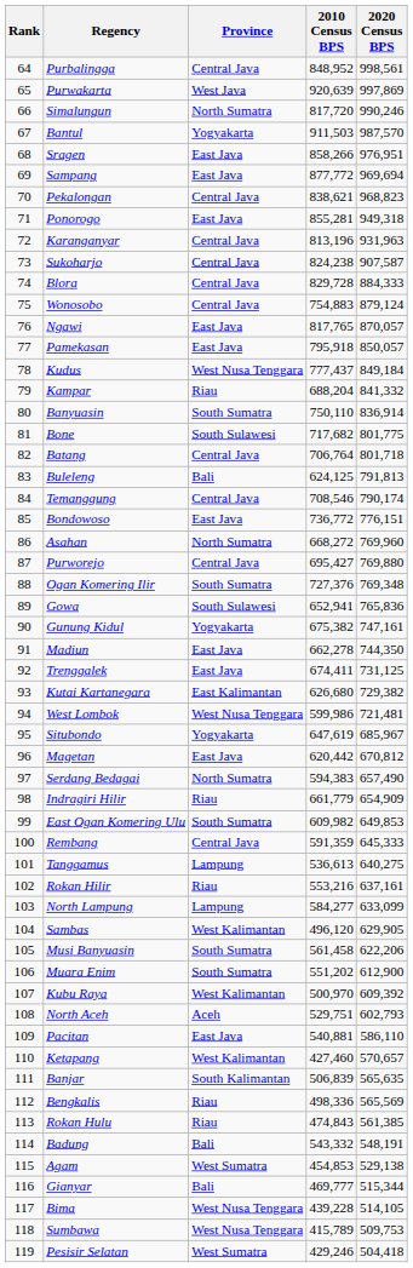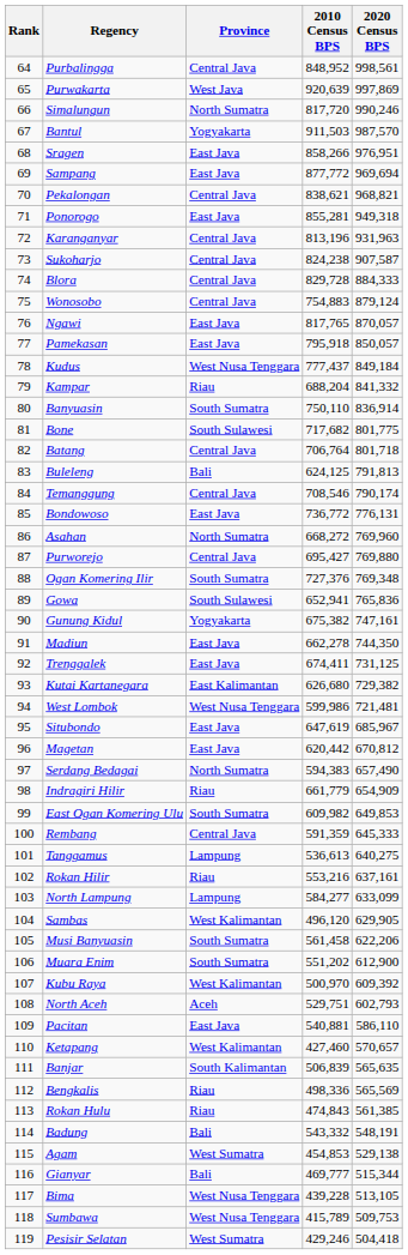 <table class="wikitable sortable">
 <tr>
 <th>Rank</th>
 <th>Regency</th>
 <th><a href='#'>Province</a></th>
 <th>2010<br>Census<br><a href='#'>BPS</a><br></th>
 <th>2020<br>Census<br><a href='#'>BPS</a><br></th>
 </tr>
 <tr>
 <td scope=row style="text-align:center;">64</td>
 <td><em><a href='#'>Purbalingga</a></em></td>
 <td><a href='#'>Central Java</a></td>
 <td align="right">848,952</td>
 <td align="right">998,561</td>
 </tr>
 <tr>
 <td scope=row style="text-align:center;">65</td>
 <td><em><a href='#'>Purwakarta</a></em></td>
 <td><a href='#'>West Java</a></td>
 <td align="right">920,639</td>
 <td align="right">997,869</td>
 </tr>
 <tr>
 <td scope=row style="text-align:center;">66</td>
 <td><em><a href='#'>Simalungun</a></em></td>
 <td><a href='#'>North Sumatra</a></td>
 <td align="right">817,720</td>
 <td align="right">990,246</td>
 </tr>
 <tr>
 <td scope=row style="text-align:center;">67</td>
 <td><em><a href='#'>Bantul</a></em></td>
 <td><a href='#'>Yogyakarta</a></td>
 <td align="right">911,503</td>
 <td align="right">987,570</td>
 </tr>
 <tr>
 <td scope=row style="text-align:center;">68</td>
 <td><em><a href='#'>Sragen</a></em></td>
 <td><a href='#'>East Java</a></td>
 <td align="right">858,266</td>
 <td align="right">976,951</td>
 </tr>
 <tr>
 <td scope=row style="text-align:center;">69</td>
 <td><em><a href='#'>Sampang</a></em></td>
 <td><a href='#'>East Java</a></td>
 <td align="right">877,772</td>
 <td align="right">969,694</td>
 </tr>
 <tr>
 <td scope=row style="text-align:center;">70</td>
 <td><em><a href='#'>Pekalongan</a></em></td>
 <td><a href='#'>Central Java</a></td>
 <td align="right">838,621</td>
-<td align="right">968,823</td>
+<td align="right">968,821</td>
 </tr>
 <tr>
 <td scope=row style="text-align:center;">71</td>
 <td><em><a href='#'>Ponorogo</a></em></td>
 <td><a href='#'>East Java</a></td>
 <td align="right">855,281</td>
 <td align="right">949,318</td>
 </tr>
 <tr>
 <td scope=row style="text-align:center;">72</td>
 <td><em><a href='#'>Karanganyar</a></em></td>
 <td><a href='#'>Central Java</a></td>
 <td align="right">813,196</td>
 <td align="right">931,963</td>
 </tr>
 <tr>
 <td scope=row style="text-align:center;">73</td>
 <td><em><a href='#'>Sukoharjo</a></em></td>
 <td><a href='#'>Central Java</a></td>
 <td align="right">824,238</td>
 <td align="right">907,587</td>
 </tr>
 <tr>
 <td scope=row style="text-align:center;">74</td>
 <td><em><a href='#'>Blora</a></em></td>
 <td><a href='#'>Central Java</a></td>
 <td align="right">829,728</td>
 <td align="right">884,333</td>
 </tr>
 <tr>
 <td scope=row style="text-align:center;">75</td>
 <td><em><a href='#'>Wonosobo</a></em></td>
 <td><a href='#'>Central Java</a></td>
 <td align="right">754,883</td>
 <td align="right">879,124</td>
 </tr>
 <tr>
 <td scope=row style="text-align:center;">76</td>
 <td><em><a href='#'>Ngawi</a></em></td>
 <td><a href='#'>East Java</a></td>
 <td align="right">817,765</td>
 <td align="right">870,057</td>
 </tr>
 <tr>
 <td scope=row style="text-align:center;">77</td>
 <td><em><a href='#'>Pamekasan</a></em></td>
 <td><a href='#'>East Java</a></td>
 <td align="right">795,918</td>
 <td align="right">850,057</td>
 </tr>
 <tr>
 <td scope=row style="text-align:center;">78</td>
 <td><em><a href='#'>Kudus</a></em></td>
 <td><a href='#'>West Nusa Tenggara</a></td>
 <td align="right">777,437</td>
 <td align="right">849,184</td>
 </tr>
 <tr>
 <td scope=row style="text-align:center;">79</td>
 <td><em><a href='#'>Kampar</a></em></td>
 <td><a href='#'>Riau</a></td>
 <td align="right">688,204</td>
 <td align="right">841,332</td>
 </tr>
 <tr>
 <td scope=row style="text-align:center;">80</td>
 <td><em><a href='#'>Banyuasin</a></em></td>
 <td><a href='#'>South Sumatra</a></td>
 <td align="right">750,110</td>
 <td align="right">836,914</td>
 </tr>
 <tr>
 <td scope=row style="text-align:center;">81</td>
 <td><em><a href='#'>Bone</a></em></td>
 <td><a href='#'>South Sulawesi</a></td>
 <td align="right">717,682</td>
 <td align="right">801,775</td>
 </tr>
 <tr>
 <td scope=row style="text-align:center;">82</td>
 <td><em><a href='#'>Batang</a></em></td>
 <td><a href='#'>Central Java</a></td>
 <td align="right">706,764</td>
 <td align="right">801,718</td>
 </tr>
 <tr>
 <td scope=row style="text-align:center;">83</td>
 <td><em><a href='#'>Buleleng</a></em></td>
 <td><a href='#'>Bali</a></td>
 <td align="right">624,125</td>
 <td align="right">791,813</td>
 </tr>
 <tr>
 <td scope=row style="text-align:center;">84</td>
 <td><em><a href='#'>Temanggung</a></em></td>
 <td><a href='#'>Central Java</a></td>
 <td align="right">708,546</td>
 <td align="right">790,174</td>
 </tr>
 <tr>
 <td scope=row style="text-align:center;">85</td>
 <td><em><a href='#'>Bondowoso</a></em></td>
 <td><a href='#'>East Java</a></td>
 <td align="right">736,772</td>
-<td align="right">776,151</td>
+<td align="right">776,131</td>
 </tr>
 <tr>
 <td scope=row style="text-align:center;">86</td>
 <td><em><a href='#'>Asahan</a></em></td>
 <td><a href='#'>North Sumatra</a></td>
 <td align="right">668,272</td>
 <td align="right">769,960</td>
 </tr>
 <tr>
 <td scope=row style="text-align:center;">87</td>
 <td><em><a href='#'>Purworejo</a></em></td>
 <td><a href='#'>Central Java</a></td>
 <td align="right">695,427</td>
 <td align="right">769,880</td>
 </tr>
 <tr>
 <td scope=row style="text-align:center;">88</td>
 <td><em><a href='#'>Ogan Komering Ilir</a></em></td>
 <td><a href='#'>South Sumatra</a></td>
 <td align="right">727,376</td>
 <td align="right">769,348</td>
 </tr>
 <tr>
 <td scope=row style="text-align:center;">89</td>
 <td><em><a href='#'>Gowa</a></em></td>
 <td><a href='#'>South Sulawesi</a></td>
 <td align="right">652,941</td>
 <td align="right">765,836</td>
 </tr>
 <tr>
 <td scope=row style="text-align:center;">90</td>
 <td><em><a href='#'>Gunung Kidul</a></em></td>
 <td><a href='#'>Yogyakarta</a></td>
 <td align="right">675,382</td>
 <td align="right">747,161</td>
 </tr>
 <tr>
 <td scope=row style="text-align:center;">91</td>
 <td><em><a href='#'>Madiun</a></em></td>
 <td><a href='#'>East Java</a></td>
 <td align="right">662,278</td>
 <td align="right">744,350</td>
 </tr>
 <tr>
 <td scope=row style="text-align:center;">92</td>
 <td><em><a href='#'>Trenggalek</a></em></td>
 <td><a href='#'>East Java</a></td>
 <td align="right">674,411</td>
 <td align="right">731,125</td>
 </tr>
 <tr>
 <td scope=row style="text-align:center;">93</td>
 <td><em><a href='#'>Kutai Kartanegara</a></em></td>
 <td><a href='#'>East Kalimantan</a></td>
 <td align="right">626,680</td>
 <td align="right">729,382</td>
 </tr>
 <tr>
 <td scope=row style="text-align:center;">94</td>
 <td><em><a href='#'>West Lombok</a></em></td>
 <td><a href='#'>West Nusa Tenggara</a></td>
 <td align="right">599,986</td>
 <td align="right">721,481</td>
 </tr>
 <tr>
 <td scope=row style="text-align:center;">95</td>
 <td><em><a href='#'>Situbondo</a></em></td>
-<td><a href='#'>Yogyakarta</a></td>
+<td><a href='#'>East Java</a></td>
 <td align="right">647,619</td>
 <td align="right">685,967</td>
 </tr>
 <tr>
 <td scope=row style="text-align:center;">96</td>
 <td><em><a href='#'>Magetan</a></em></td>
 <td><a href='#'>East Java</a></td>
 <td align="right">620,442</td>
 <td align="right">670,812</td>
 </tr>
 <tr>
 <td scope=row style="text-align:center;">97</td>
 <td><em><a href='#'>Serdang Bedagai</a></em></td>
 <td><a href='#'>North Sumatra</a></td>
 <td align="right">594,383</td>
 <td align="right">657,490</td>
 </tr>
 <tr>
 <td scope=row style="text-align:center;">98</td>
 <td><em><a href='#'>Indragiri Hilir</a></em></td>
 <td><a href='#'>Riau</a></td>
 <td align="right">661,779</td>
 <td align="right">654,909</td>
 </tr>
 <tr>
 <td scope=row style="text-align:center;">99</td>
 <td><em><a href='#'>East Ogan Komering Ulu</a></em></td>
 <td><a href='#'>South Sumatra</a></td>
 <td align="right">609,982</td>
 <td align="right">649,853</td>
 </tr>
 <tr>
 <td scope=row style="text-align:center;">100</td>
 <td><em><a href='#'>Rembang</a></em></td>
 <td><a href='#'>Central Java</a></td>
 <td align="right">591,359</td>
 <td align="right">645,333</td>
 </tr>
 <tr>
 <td scope=row style="text-align:center;">101</td>
 <td><em><a href='#'>Tanggamus</a></em></td>
 <td><a href='#'>Lampung</a></td>
 <td align="right">536,613</td>
 <td align="right">640,275</td>
 </tr>
 <tr>
 <td scope=row style="text-align:center;">102</td>
 <td><em><a href='#'>Rokan Hilir</a></em></td>
 <td><a href='#'>Riau</a></td>
 <td align="right">553,216</td>
 <td align="right">637,161</td>
 </tr>
 <tr>
 <td scope=row style="text-align:center;">103</td>
 <td><em><a href='#'>North Lampung</a></em></td>
 <td><a href='#'>Lampung</a></td>
 <td align="right">584,277</td>
 <td align="right">633,099</td>
 </tr>
 <tr>
 <td scope=row style="text-align:center;">104</td>
 <td><em><a href='#'>Sambas</a></em></td>
 <td><a href='#'>West Kalimantan</a></td>
 <td align="right">496,120</td>
 <td align="right">629,905</td>
 </tr>
 <tr>
 <td scope=row style="text-align:center;">105</td>
 <td><em><a href='#'>Musi Banyuasin</a></em></td>
 <td><a href='#'>South Sumatra</a></td>
 <td align="right">561,458</td>
 <td align="right">622,206</td>
 </tr>
 <tr>
 <td scope=row style="text-align:center;">106</td>
 <td><em><a href='#'>Muara Enim</a></em></td>
 <td><a href='#'>South Sumatra</a></td>
 <td align="right">551,202</td>
 <td align="right">612,900</td>
 </tr>
 <tr>
 <td scope=row style="text-align:center;">107</td>
 <td><em><a href='#'>Kubu Raya</a></em></td>
 <td><a href='#'>West Kalimantan</a></td>
 <td align="right">500,970</td>
 <td align="right">609,392</td>
 </tr>
 <tr>
 <td scope=row style="text-align:center;">108</td>
 <td><em><a href='#'>North Aceh</a></em></td>
 <td><a href='#'>Aceh</a></td>
 <td align="right">529,751</td>
 <td align="right">602,793</td>
 </tr>
 <tr>
 <td scope=row style="text-align:center;">109</td>
 <td><em><a href='#'>Pacitan</a></em></td>
 <td><a href='#'>East Java</a></td>
 <td align="right">540,881</td>
 <td align="right">586,110</td>
 </tr>
 <tr>
 <td scope=row style="text-align:center;">110</td>
 <td><em><a href='#'>Ketapang</a></em></td>
 <td><a href='#'>West Kalimantan</a></td>
 <td align="right">427,460</td>
 <td align="right">570,657</td>
 </tr>
 <tr>
 <td scope=row style="text-align:center;">111</td>
 <td><em><a href='#'>Banjar</a></em></td>
 <td><a href='#'>South Kalimantan</a></td>
 <td align="right">506,839</td>
 <td align="right">565,635</td>
 </tr>
 <tr>
 <td scope=row style="text-align:center;">112</td>
 <td><em><a href='#'>Bengkalis</a></em></td>
 <td><a href='#'>Riau</a></td>
 <td align="right">498,336</td>
 <td align="right">565,569</td>
 </tr>
 <tr>
 <td scope=row style="text-align:center;">113</td>
 <td><em><a href='#'>Rokan Hulu</a></em></td>
 <td><a href='#'>Riau</a></td>
 <td align="right">474,843</td>
 <td align="right">561,385</td>
 </tr>
 <tr>
 <td scope=row style="text-align:center;">114</td>
 <td><em><a href='#'>Badung</a></em></td>
 <td><a href='#'>Bali</a></td>
 <td align="right">543,332</td>
 <td align="right">548,191</td>
 </tr>
 <tr>
 <td scope=row style="text-align:center;">115</td>
 <td><em><a href='#'>Agam</a></em></td>
 <td><a href='#'>West Sumatra</a></td>
 <td align="right">454,853</td>
 <td align="right">529,138</td>
 </tr>
 <tr>
 <td scope=row style="text-align:center;">116</td>
 <td><em><a href='#'>Gianyar</a></em></td>
 <td><a href='#'>Bali</a></td>
 <td align="right">469,777</td>
 <td align="right">515,344</td>
 </tr>
 <tr>
 <td scope=row style="text-align:center;">117</td>
 <td><em><a href='#'>Bima</a></em></td>
 <td><a href='#'>West Nusa Tenggara</a></td>
 <td align="right">439,228</td>
-<td align="right">514,105</td>
+<td align="right">513,105</td>
 </tr>
 <tr>
 <td scope=row style="text-align:center;">118</td>
 <td><em><a href='#'>Sumbawa</a></em></td>
 <td><a href='#'>West Nusa Tenggara</a></td>
 <td align="right">415,789</td>
 <td align="right">509,753</td>
 </tr>
 <tr>
 <td scope=row style="text-align:center;">119</td>
 <td><em><a href='#'>Pesisir Selatan</a></em></td>
 <td><a href='#'>West Sumatra</a></td>
 <td align="right">429,246</td>
 <td align="right">504,418</td>
 </tr>
 </table>
